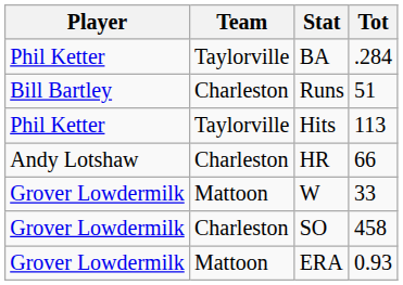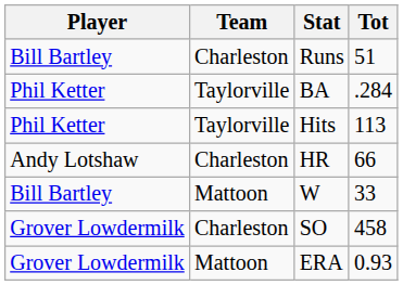 <table class="wikitable">
 <tr>
 <th>Player</th>
 <th>Team</th>
 <th>Stat</th>
 <th>Tot</th>
 </tr>
 <tr>
+<td><a href='#'>Bill Bartley</a></td>
+<td>Charleston</td>
+<td>Runs</td>
+<td>51</td>
+</tr>
+<tr>
 <td><a href='#'>Phil Ketter</a></td>
 <td>Taylorville</td>
 <td>BA</td>
 <td>.284</td>
-</tr>
-<tr>
-<td><a href='#'>Bill Bartley</a></td>
-<td>Charleston</td>
-<td>Runs</td>
-<td>51</td>
 </tr>
 <tr>
 <td><a href='#'>Phil Ketter</a></td>
 <td>Taylorville</td>
 <td>Hits</td>
 <td>113</td>
 </tr>
 <tr>
 <td>Andy Lotshaw</td>
 <td>Charleston</td>
 <td>HR</td>
 <td>66</td>
 </tr>
 <tr>
-<td><a href='#'>Grover Lowdermilk</a></td>
+<td><a href='#'>Bill Bartley</a></td>
 <td>Mattoon</td>
 <td>W</td>
 <td>33</td>
 </tr>
 <tr>
 <td><a href='#'>Grover Lowdermilk</a></td>
 <td>Charleston</td>
 <td>SO</td>
 <td>458</td>
 </tr>
 <tr>
 <td><a href='#'>Grover Lowdermilk</a></td>
 <td>Mattoon</td>
 <td>ERA</td>
 <td>0.93</td>
 </tr>
 </table>
